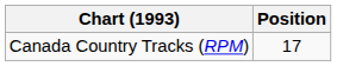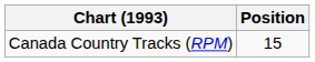 <table class="wikitable sortable">
 <tr>
 <th scope="col">Chart (1993)</th>
 <th scope="col">Position</th>
 </tr>
 <tr>
 <td>Canada Country Tracks (<em><a href='#'>RPM</a></em>)</td>
-<td align="center">17</td>
+<td align="center">15</td>
 </tr>
 </table>
